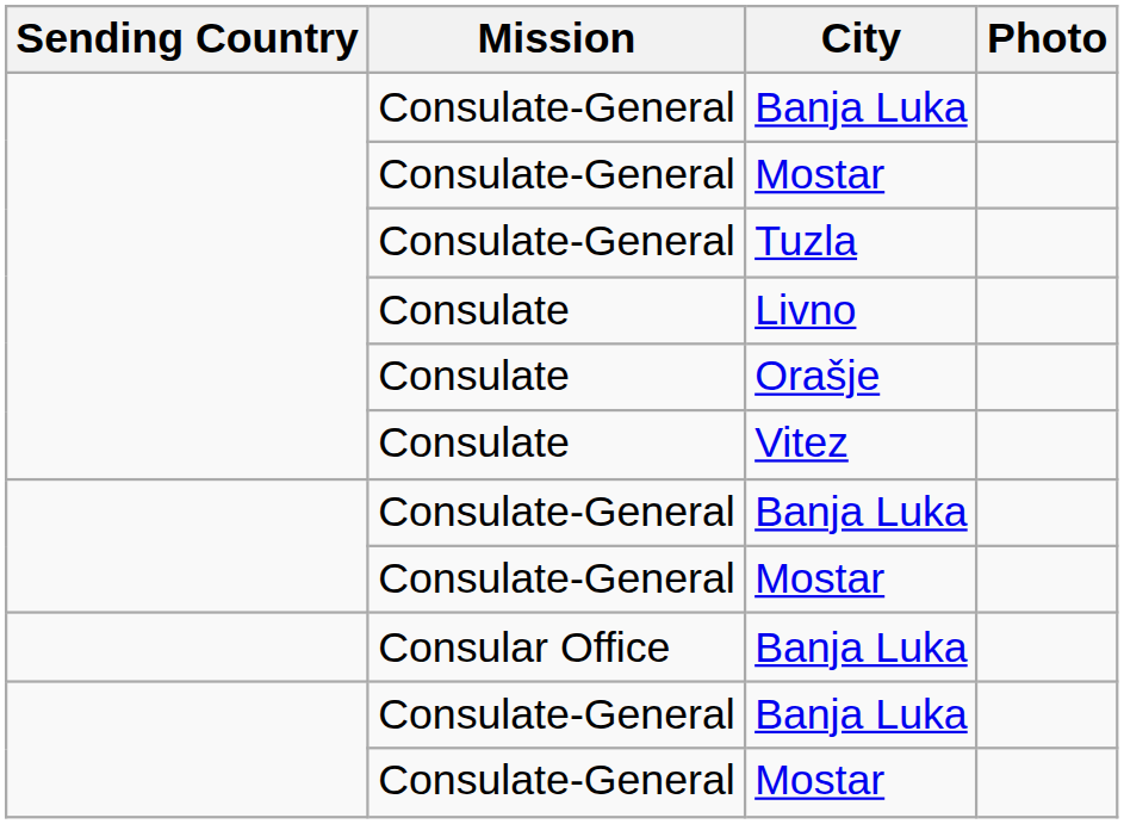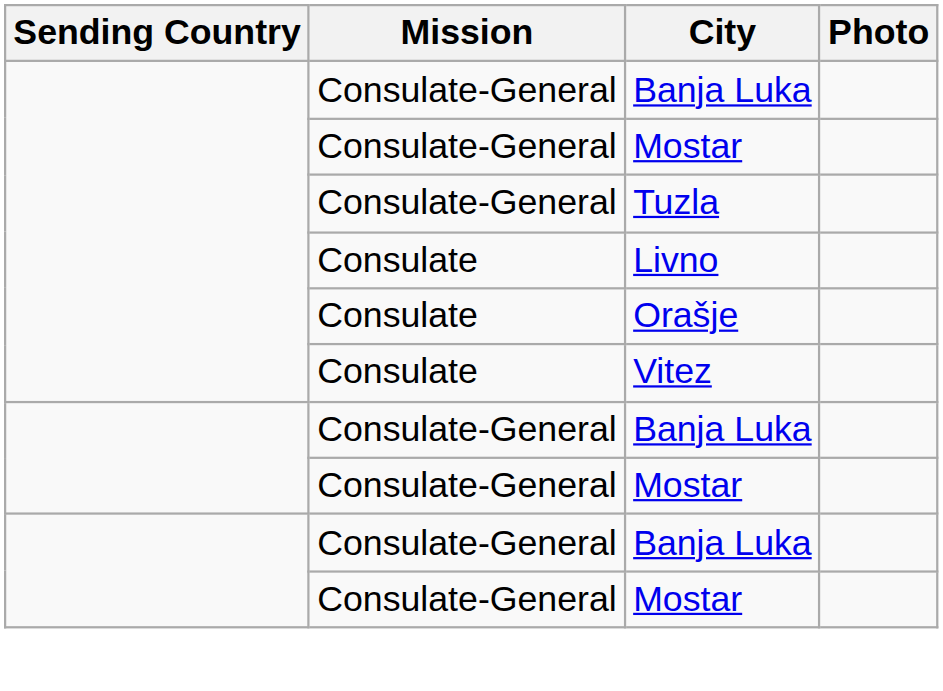 <table class="wikitable sortable">
 <tr valign="middle">
 <th>Sending Country</th>
 <th>Mission</th>
 <th>City</th>
 <th>Photo</th>
 </tr>
 <tr>
 <td rowspan="6"></td>
 <td>Consulate-General</td>
 <td><a href='#'>Banja Luka</a></td>
 <td></td>
 </tr>
 <tr>
 <td>Consulate-General</td>
 <td><a href='#'>Mostar</a></td>
 <td></td>
 </tr>
 <tr>
 <td>Consulate-General</td>
 <td><a href='#'>Tuzla</a></td>
 <td></td>
 </tr>
 <tr>
 <td>Consulate</td>
 <td><a href='#'>Livno</a></td>
 <td></td>
 </tr>
 <tr>
 <td>Consulate</td>
 <td><a href='#'>Orašje</a></td>
 <td></td>
 </tr>
 <tr>
 <td>Consulate</td>
 <td><a href='#'>Vitez</a></td>
 <td></td>
 </tr>
 <tr>
 <td rowspan="2"></td>
 <td>Consulate-General</td>
 <td><a href='#'>Banja Luka</a></td>
 <td></td>
 </tr>
 <tr>
 <td>Consulate-General</td>
 <td><a href='#'>Mostar</a></td>
 <td></td>
 </tr>
 <tr>
-<td></td>
-<td>Consular Office</td>
-<td><a href='#'>Banja Luka</a></td>
-<td></td>
-</tr>
-<tr>
 <td rowspan="2"></td>
 <td>Consulate-General</td>
 <td><a href='#'>Banja Luka</a></td>
 <td></td>
 </tr>
 <tr>
 <td>Consulate-General</td>
 <td><a href='#'>Mostar</a></td>
 <td></td>
 </tr>
 </table>
